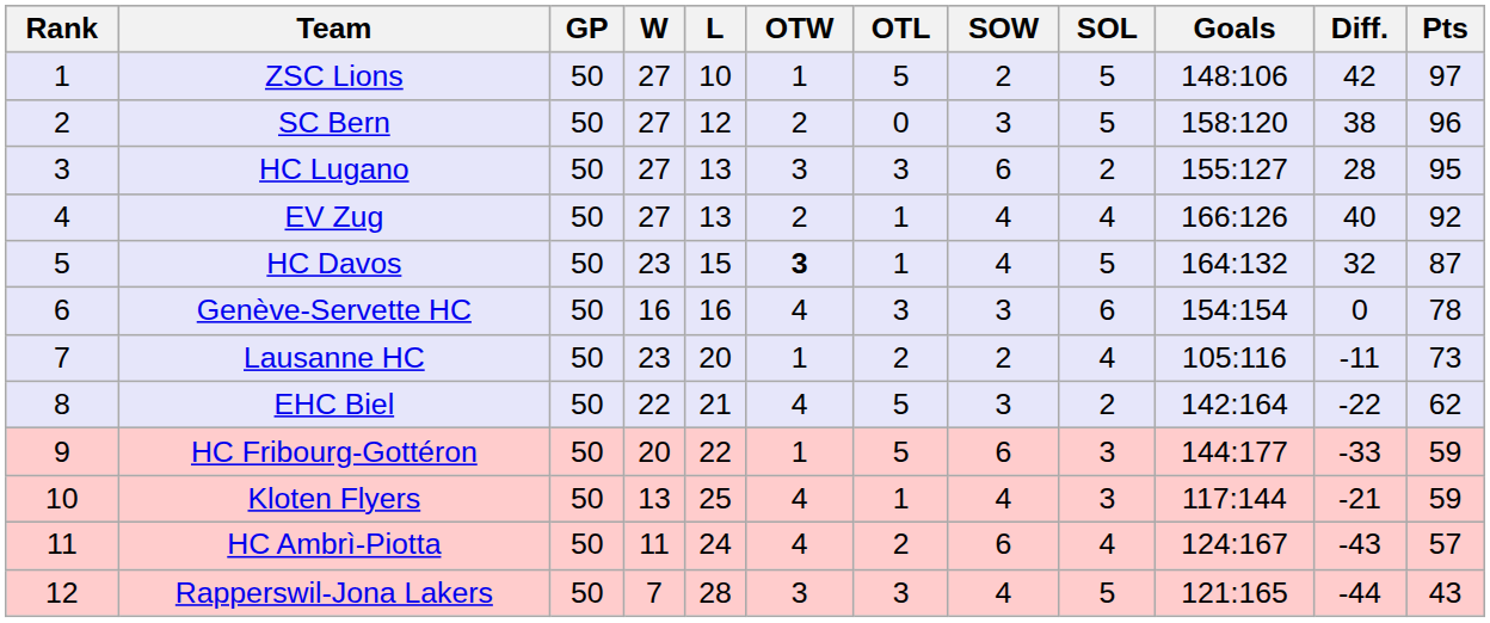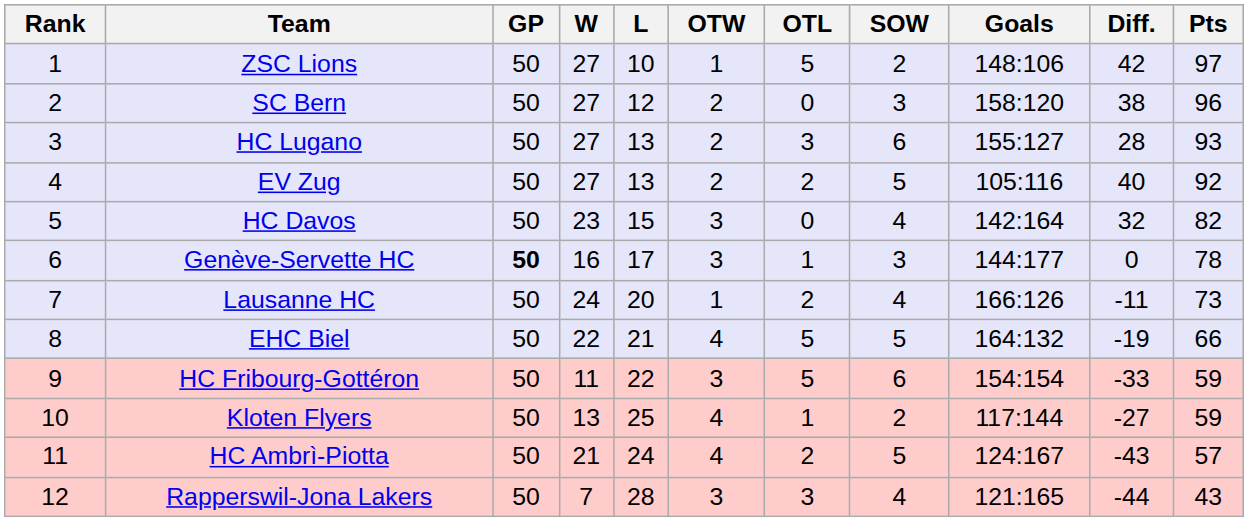 <table class="wikitable" width="800px" style="text-align: center;">
 <tr style="background-color:#c0c0c0;">
 <th>Rank</th>
 <th>Team</th>
 <th>GP</th>
 <th>W</th>
 <th>L</th>
 <th>OTW</th>
 <th>OTL</th>
 <th>SOW</th>
-<th>SOL</th>
 <th>Goals</th>
 <th>Diff.</th>
 <th>Pts</th>
 </tr>
 <tr bgcolor="#e6e6fa">
 <td>1</td>
 <td><a href='#'>ZSC Lions</a></td>
 <td>50</td>
 <td>27</td>
 <td>10</td>
 <td>1</td>
 <td>5</td>
 <td>2</td>
-<td>5</td>
 <td>148:106</td>
 <td>42</td>
 <td>97</td>
 </tr>
 <tr bgcolor="#e6e6fa">
 <td>2</td>
 <td><a href='#'>SC Bern</a></td>
 <td>50</td>
 <td>27</td>
 <td>12</td>
 <td>2</td>
 <td>0</td>
 <td>3</td>
-<td>5</td>
 <td>158:120</td>
 <td>38</td>
 <td>96</td>
 </tr>
 <tr bgcolor="#e6e6fa">
 <td>3</td>
 <td><a href='#'>HC Lugano</a></td>
 <td>50</td>
 <td>27</td>
 <td>13</td>
-<td>3</td>
+<td>2</td>
 <td>3</td>
 <td>6</td>
-<td>2</td>
 <td>155:127</td>
 <td>28</td>
-<td>95</td>
+<td>93</td>
 </tr>
 <tr bgcolor="#e6e6fa">
 <td>4</td>
 <td><a href='#'>EV Zug</a></td>
 <td>50</td>
 <td>27</td>
 <td>13</td>
 <td>2</td>
-<td>1</td>
-<td>4</td>
-<td>4</td>
-<td>166:126</td>
+<td>2</td>
+<td>5</td>
+<td>105:116</td>
 <td>40</td>
 <td>92</td>
 </tr>
 <tr bgcolor="#e6e6fa">
 <td>5</td>
 <td><a href='#'>HC Davos</a></td>
 <td>50</td>
 <td>23</td>
 <td>15</td>
-<td><strong>3</strong></td>
-<td>1</td>
+<td>3</td>
+<td>0</td>
 <td>4</td>
-<td>5</td>
-<td>164:132</td>
+<td>142:164</td>
 <td>32</td>
-<td>87</td>
+<td>82</td>
 </tr>
 <tr bgcolor="#e6e6fa">
 <td>6</td>
 <td><a href='#'>Genève-Servette HC</a></td>
-<td>50</td>
+<td><strong>50</strong></td>
 <td>16</td>
-<td>16</td>
-<td>4</td>
+<td>17</td>
 <td>3</td>
+<td>1</td>
 <td>3</td>
-<td>6</td>
-<td>154:154</td>
+<td>144:177</td>
 <td>0</td>
 <td>78</td>
 </tr>
 <tr bgcolor="#e6e6fa">
 <td>7</td>
 <td><a href='#'>Lausanne HC</a></td>
 <td>50</td>
-<td>23</td>
+<td>24</td>
 <td>20</td>
 <td>1</td>
 <td>2</td>
-<td>2</td>
 <td>4</td>
-<td>105:116</td>
+<td>166:126</td>
 <td>-11</td>
 <td>73</td>
 </tr>
 <tr bgcolor="#e6e6fa">
 <td>8</td>
 <td><a href='#'>EHC Biel</a></td>
 <td>50</td>
 <td>22</td>
 <td>21</td>
 <td>4</td>
 <td>5</td>
-<td>3</td>
-<td>2</td>
-<td>142:164</td>
-<td>-22</td>
-<td>62</td>
+<td>5</td>
+<td>164:132</td>
+<td>-19</td>
+<td>66</td>
 </tr>
 <tr bgcolor="#ffcccc">
 <td>9</td>
 <td><a href='#'>HC Fribourg-Gottéron</a></td>
 <td>50</td>
-<td>20</td>
+<td>11</td>
 <td>22</td>
-<td>1</td>
+<td>3</td>
 <td>5</td>
 <td>6</td>
-<td>3</td>
-<td>144:177</td>
+<td>154:154</td>
 <td>-33</td>
 <td>59</td>
 </tr>
 <tr bgcolor="#ffcccc">
 <td>10</td>
 <td><a href='#'>Kloten Flyers</a></td>
 <td>50</td>
 <td>13</td>
 <td>25</td>
 <td>4</td>
 <td>1</td>
-<td>4</td>
-<td>3</td>
+<td>2</td>
 <td>117:144</td>
-<td>-21</td>
+<td>-27</td>
 <td>59</td>
 </tr>
 <tr bgcolor="#ffcccc">
 <td>11</td>
 <td><a href='#'>HC Ambrì-Piotta</a></td>
 <td>50</td>
-<td>11</td>
+<td>21</td>
 <td>24</td>
 <td>4</td>
 <td>2</td>
-<td>6</td>
-<td>4</td>
+<td>5</td>
 <td>124:167</td>
 <td>-43</td>
 <td>57</td>
 </tr>
 <tr bgcolor="#ffcccc">
 <td>12</td>
 <td><a href='#'>Rapperswil-Jona Lakers</a></td>
 <td>50</td>
 <td>7</td>
 <td>28</td>
 <td>3</td>
 <td>3</td>
 <td>4</td>
-<td>5</td>
 <td>121:165</td>
 <td>-44</td>
 <td>43</td>
 </tr>
 </table>
